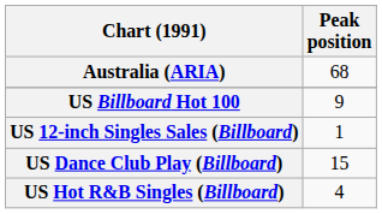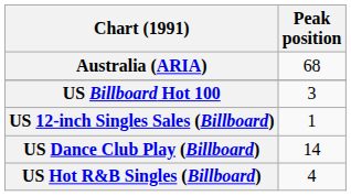 <table class="wikitable sortable plainrowheaders" style="text-align:center">
 <tr>
 <th>Chart (1991)</th>
 <th>Peak<br>position</th>
 </tr>
 <tr>
 <th scope="row">Australia (<a href='#'>ARIA</a>)</th>
 <td>68</td>
 </tr>
 <tr>
 </tr>
 <tr>
 </tr>
 <tr>
 </tr>
 <tr>
 <th scope="row">US <a href='#'><em>Billboard</em> Hot 100</a></th>
-<td>9</td>
+<td>3</td>
 </tr>
 <tr>
 <th scope="row">US <a href='#'>12-inch Singles Sales</a> (<em><a href='#'>Billboard</a></em>)</th>
 <td>1</td>
 </tr>
 <tr>
 <th scope="row">US <a href='#'>Dance Club Play</a> (<em><a href='#'>Billboard</a></em>)</th>
-<td>15</td>
+<td>14</td>
 </tr>
 <tr>
 <th scope="row">US <a href='#'>Hot R&B Singles</a> (<em><a href='#'>Billboard</a></em>)</th>
 <td>4</td>
 </tr>
 </table>
